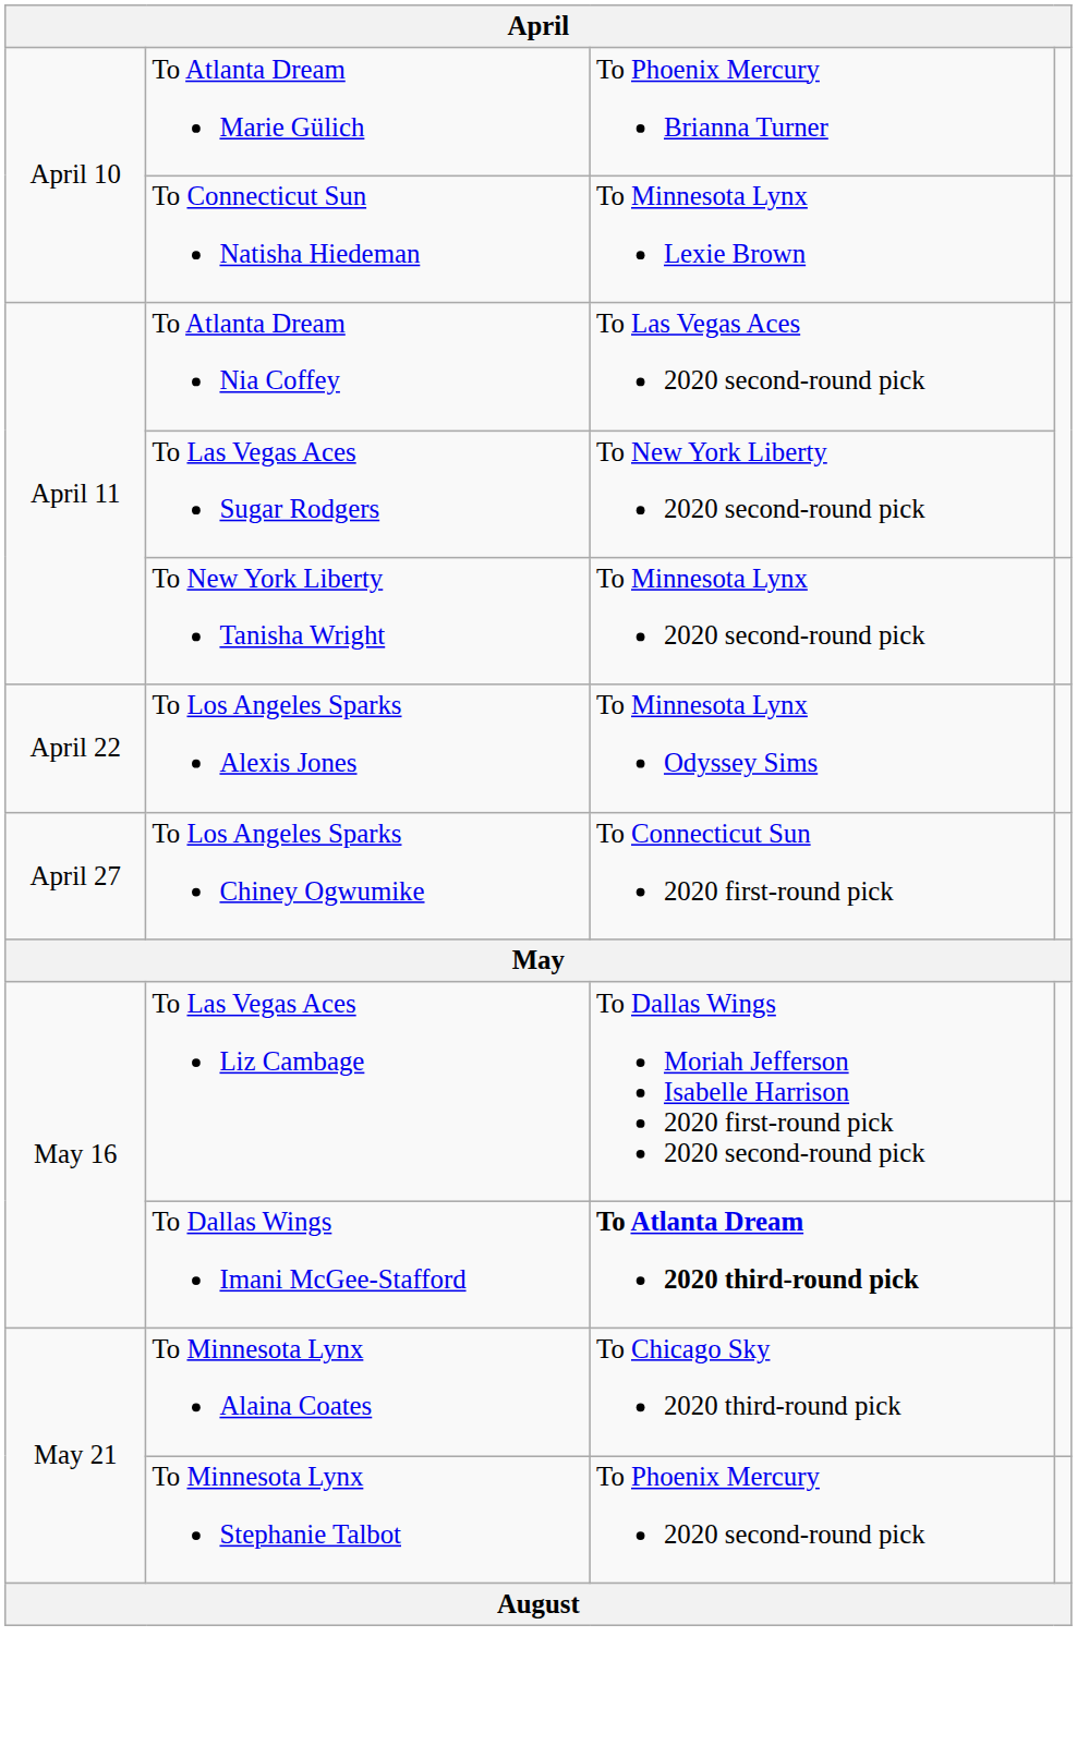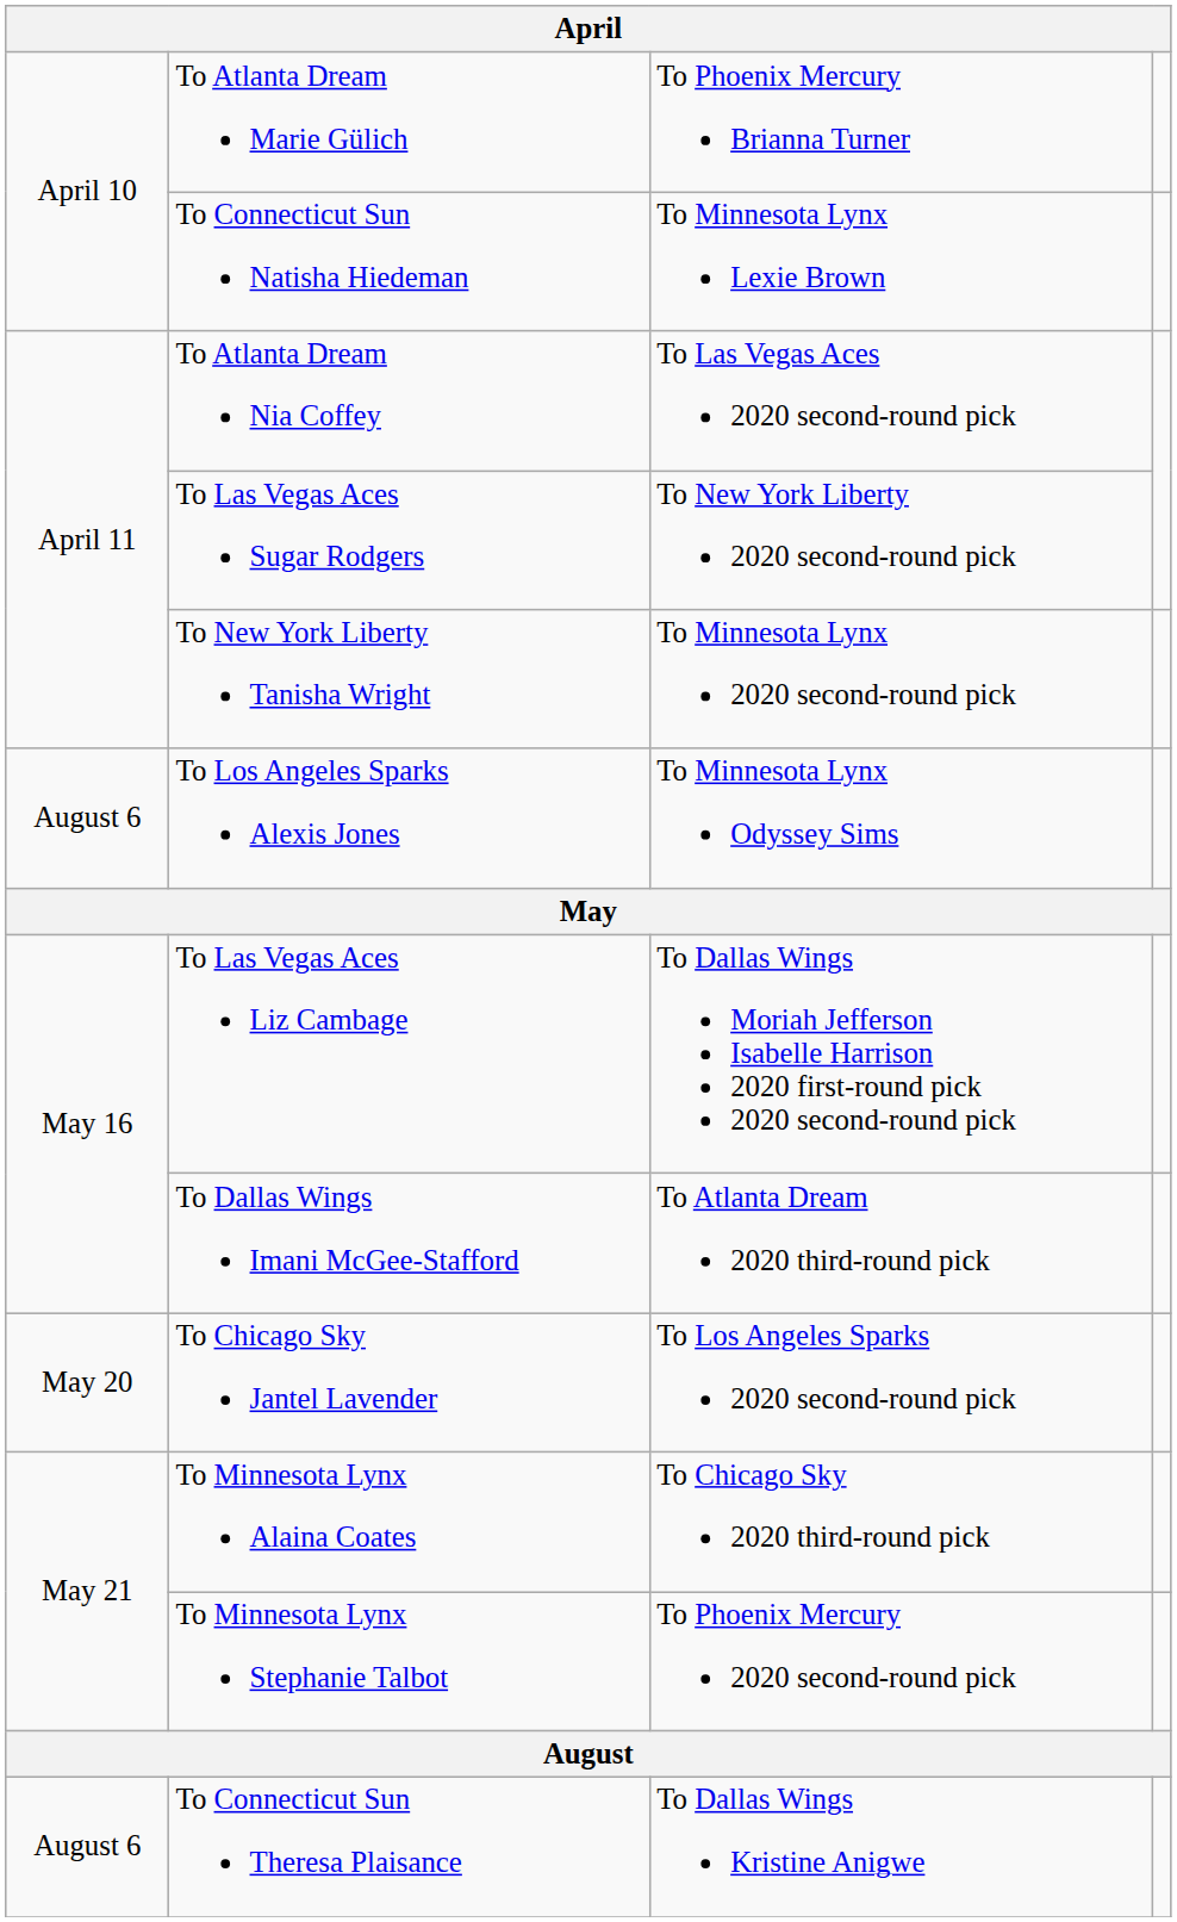 <table class="wikitable" style="text-align:center; width: 50%">
 <tr>
 <th colspan=4>April</th>
 </tr>
 <tr>
 <td rowspan="2">April 10</td>
 <td align=left valign=top>To <a href='#'>Atlanta Dream</a><br><ul><li> <a href='#'>Marie Gülich</a></li></ul></td>
 <td align=left valign=top>To <a href='#'>Phoenix Mercury</a><br><ul><li> <a href='#'>Brianna Turner</a></li></ul></td>
 <td align=center></td>
 </tr>
 <tr>
 <td align=left valign=top>To <a href='#'>Connecticut Sun</a><br><ul><li> <a href='#'>Natisha Hiedeman</a></li></ul></td>
 <td align=left valign=top>To <a href='#'>Minnesota Lynx</a><br><ul><li> <a href='#'>Lexie Brown</a></li></ul></td>
 <td align=center></td>
 </tr>
 <tr>
 <td rowspan="3">April 11</td>
 <td align=left valign=top>To <a href='#'>Atlanta Dream</a><br><ul><li> <a href='#'>Nia Coffey</a></li></ul></td>
 <td align=left valign=top>To <a href='#'>Las Vegas Aces</a><br><ul><li>2020 second-round pick</li></ul></td>
 <td rowspan="2"></td>
 </tr>
 <tr>
 <td align=left valign=top>To <a href='#'>Las Vegas Aces</a><br><ul><li> <a href='#'>Sugar Rodgers</a></li></ul></td>
 <td align=left valign=top>To <a href='#'>New York Liberty</a><br><ul><li>2020 second-round pick</li></ul></td>
 </tr>
 <tr>
 <td align=left valign=top>To <a href='#'>New York Liberty</a><br><ul><li> <a href='#'>Tanisha Wright</a></li></ul></td>
 <td align=left valign=top>To <a href='#'>Minnesota Lynx</a><br><ul><li>2020 second-round pick</li></ul></td>
 <td align=center></td>
 </tr>
 <tr>
-<td>April 22</td>
+<td>August 6</td>
 <td align=left valign=top>To <a href='#'>Los Angeles Sparks</a><br><ul><li> <a href='#'>Alexis Jones</a></li></ul></td>
 <td align=left valign=top>To <a href='#'>Minnesota Lynx</a><br><ul><li> <a href='#'>Odyssey Sims</a></li></ul></td>
-<td align=center></td>
-</tr>
-<tr>
-<td>April 27</td>
-<td align=left valign=top>To <a href='#'>Los Angeles Sparks</a><br><ul><li> <a href='#'>Chiney Ogwumike</a></li></ul></td>
-<td align=left valign=top>To <a href='#'>Connecticut Sun</a><br><ul><li>2020 first-round pick</li></ul></td>
 <td align=center></td>
 </tr>
 <tr>
 <th colspan=4>May</th>
 </tr>
 <tr>
 <td rowspan=2>May 16</td>
 <td align=left valign=top>To <a href='#'>Las Vegas Aces</a><br><ul><li> <a href='#'>Liz Cambage</a></li></ul></td>
 <td align=left valign=top>To <a href='#'>Dallas Wings</a><br><ul><li> <a href='#'>Moriah Jefferson</a></li><li> <a href='#'>Isabelle Harrison</a></li><li>2020 first-round pick</li><li>2020 second-round pick</li></ul></td>
 <td align=center></td>
 </tr>
 <tr>
 <td align=left valign=top>To <a href='#'>Dallas Wings</a><br><ul><li> <a href='#'>Imani McGee-Stafford</a></li></ul></td>
-<td align=left valign=top><strong>To <a href='#'>Atlanta Dream</a><br><ul><li>2020 third-round pick</li></ul></strong></td>
+<td align=left valign=top>To <a href='#'>Atlanta Dream</a><br><ul><li>2020 third-round pick</li></ul></td>
+<td align=center></td>
+</tr>
+<tr>
+<td>May 20</td>
+<td align=left valign=top>To <a href='#'>Chicago Sky</a><br><ul><li> <a href='#'>Jantel Lavender</a></li></ul></td>
+<td align=left valign=top>To <a href='#'>Los Angeles Sparks</a><br><ul><li>2020 second-round pick</li></ul></td>
 <td align=center></td>
 </tr>
 <tr>
 <td rowspan=2>May 21</td>
 <td align=left valign=top>To <a href='#'>Minnesota Lynx</a><br><ul><li> <a href='#'>Alaina Coates</a></li></ul></td>
 <td align=left valign=top>To <a href='#'>Chicago Sky</a><br><ul><li>2020 third-round pick</li></ul></td>
 <td align=center></td>
 </tr>
 <tr>
 <td align=left valign=top>To <a href='#'>Minnesota Lynx</a><br><ul><li> <a href='#'>Stephanie Talbot</a></li></ul></td>
 <td align=left valign=top>To <a href='#'>Phoenix Mercury</a><br><ul><li>2020 second-round pick</li></ul></td>
 <td align=center></td>
 </tr>
 <tr>
 <th colspan=4>August</th>
 </tr>
+<tr>
+<td>August 6</td>
+<td align=left valign=top>To <a href='#'>Connecticut Sun</a><br><ul><li> <a href='#'>Theresa Plaisance</a></li></ul></td>
+<td align=left valign=top>To <a href='#'>Dallas Wings</a><br><ul><li> <a href='#'>Kristine Anigwe</a></li></ul></td>
+<td align=center></td>
+</tr>
 </table>
